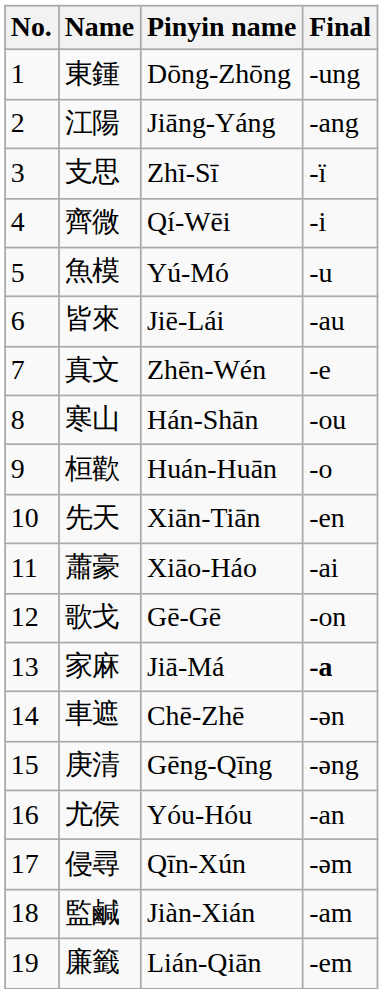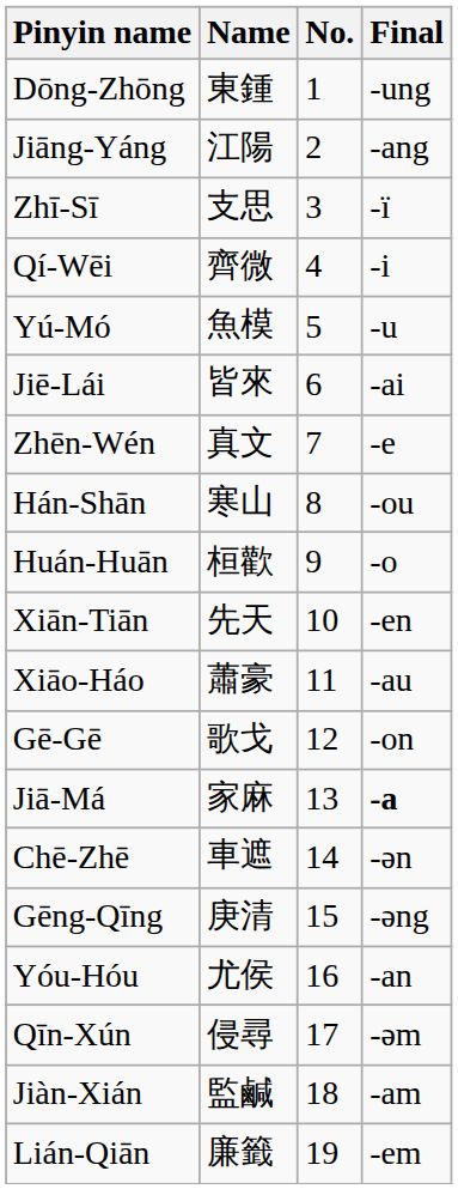 <table class="wikitable sortable" align="right">
 <tr>
+<th>Pinyin name</th>
+<th>Name</th>
 <th>No.</th>
-<th>Name</th>
-<th>Pinyin name</th>
 <th>Final</th>
 </tr>
 <tr>
+<td>Dōng-Zhōng</td>
+<td>東鍾</td>
 <td>1</td>
-<td>東鍾</td>
-<td>Dōng-Zhōng</td>
 <td>-ung</td>
 </tr>
 <tr>
+<td>Jiāng-Yáng</td>
+<td>江陽</td>
 <td>2</td>
-<td>江陽</td>
-<td>Jiāng-Yáng</td>
 <td>-ang</td>
 </tr>
 <tr>
+<td>Zhī-Sī</td>
+<td>支思</td>
 <td>3</td>
-<td>支思</td>
-<td>Zhī-Sī</td>
 <td>-ï</td>
 </tr>
 <tr>
+<td>Qí-Wēi</td>
+<td>齊微</td>
 <td>4</td>
-<td>齊微</td>
-<td>Qí-Wēi</td>
 <td>-i</td>
 </tr>
 <tr>
+<td>Yú-Mó</td>
+<td>魚模</td>
 <td>5</td>
-<td>魚模</td>
-<td>Yú-Mó</td>
 <td>-u</td>
 </tr>
 <tr>
+<td>Jiē-Lái</td>
+<td>皆來</td>
 <td>6</td>
-<td>皆來</td>
-<td>Jiē-Lái</td>
+<td>-ai</td>
+</tr>
+<tr>
+<td>Zhēn-Wén</td>
+<td>真文</td>
+<td>7</td>
+<td>-e</td>
+</tr>
+<tr>
+<td>Hán-Shān</td>
+<td>寒山</td>
+<td>8</td>
+<td>-ou</td>
+</tr>
+<tr>
+<td>Huán-Huān</td>
+<td>桓歡</td>
+<td>9</td>
+<td>-o</td>
+</tr>
+<tr>
+<td>Xiān-Tiān</td>
+<td>先天</td>
+<td>10</td>
+<td>-en</td>
+</tr>
+<tr>
+<td>Xiāo-Háo</td>
+<td>蕭豪</td>
+<td>11</td>
 <td>-au</td>
 </tr>
 <tr>
-<td>7</td>
-<td>真文</td>
-<td>Zhēn-Wén</td>
-<td>-e</td>
-</tr>
-<tr>
-<td>8</td>
-<td>寒山</td>
-<td>Hán-Shān</td>
-<td>-ou</td>
-</tr>
-<tr>
-<td>9</td>
-<td>桓歡</td>
-<td>Huán-Huān</td>
-<td>-o</td>
-</tr>
-<tr>
-<td>10</td>
-<td>先天</td>
-<td>Xiān-Tiān</td>
-<td>-en</td>
-</tr>
-<tr>
-<td>11</td>
-<td>蕭豪</td>
-<td>Xiāo-Háo</td>
-<td>-ai</td>
-</tr>
-<tr>
+<td>Gē-Gē</td>
+<td>歌戈</td>
 <td>12</td>
-<td>歌戈</td>
-<td>Gē-Gē</td>
 <td>-on</td>
 </tr>
 <tr>
+<td>Jiā-Má</td>
+<td>家麻</td>
 <td>13</td>
-<td>家麻</td>
-<td>Jiā-Má</td>
 <td><strong>-a</strong></td>
 </tr>
 <tr>
+<td>Chē-Zhē</td>
+<td>車遮</td>
 <td>14</td>
-<td>車遮</td>
-<td>Chē-Zhē</td>
 <td>-ən</td>
 </tr>
 <tr>
+<td>Gēng-Qīng</td>
+<td>庚清</td>
 <td>15</td>
-<td>庚清</td>
-<td>Gēng-Qīng</td>
 <td>-əng</td>
 </tr>
 <tr>
+<td>Yóu-Hóu</td>
+<td>尤侯</td>
 <td>16</td>
-<td>尤侯</td>
-<td>Yóu-Hóu</td>
 <td>-an</td>
 </tr>
 <tr>
+<td>Qīn-Xún</td>
+<td>侵尋</td>
 <td>17</td>
-<td>侵尋</td>
-<td>Qīn-Xún</td>
 <td>-əm</td>
 </tr>
 <tr>
+<td>Jiàn-Xián</td>
+<td>監鹹</td>
 <td>18</td>
-<td>監鹹</td>
-<td>Jiàn-Xián</td>
 <td>-am</td>
 </tr>
 <tr>
+<td>Lián-Qiān</td>
+<td>廉籤</td>
 <td>19</td>
-<td>廉籤</td>
-<td>Lián-Qiān</td>
 <td>-em</td>
 </tr>
 </table>
